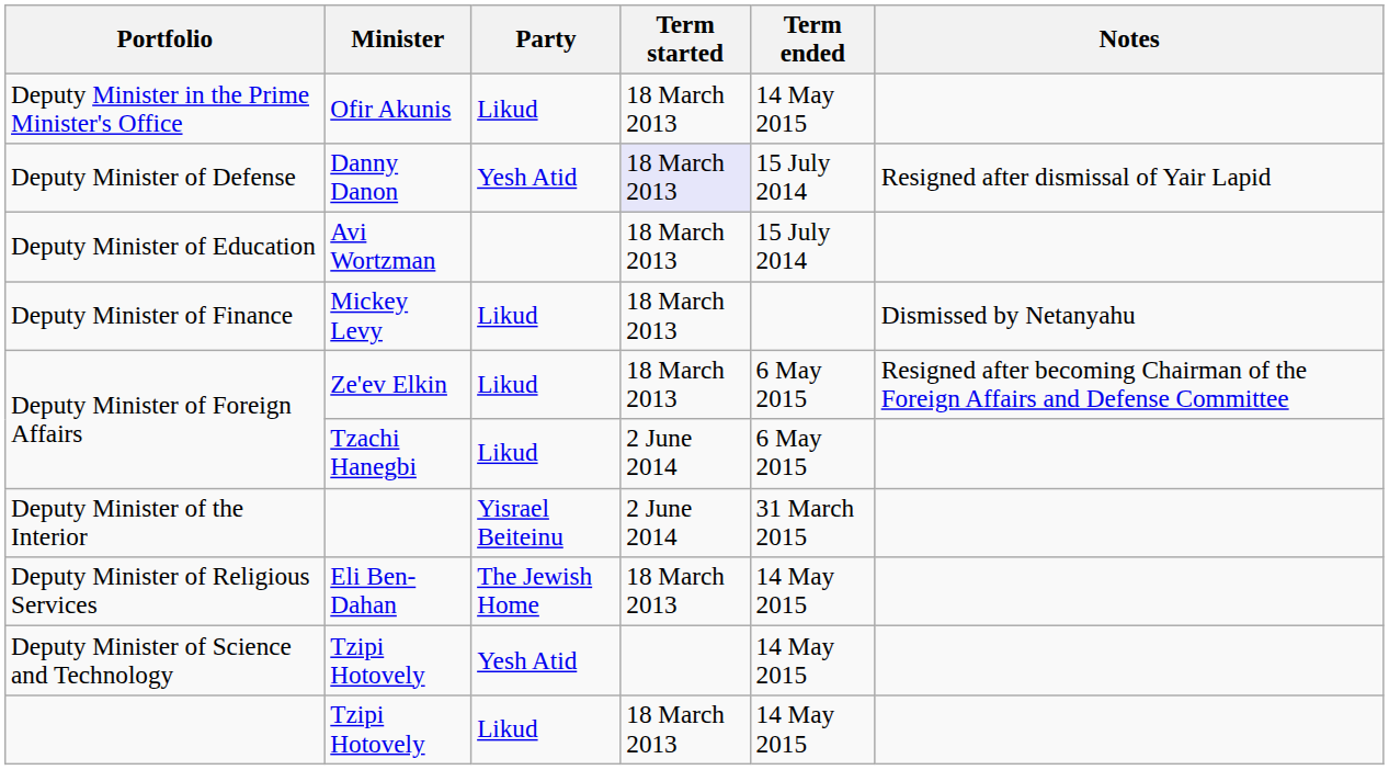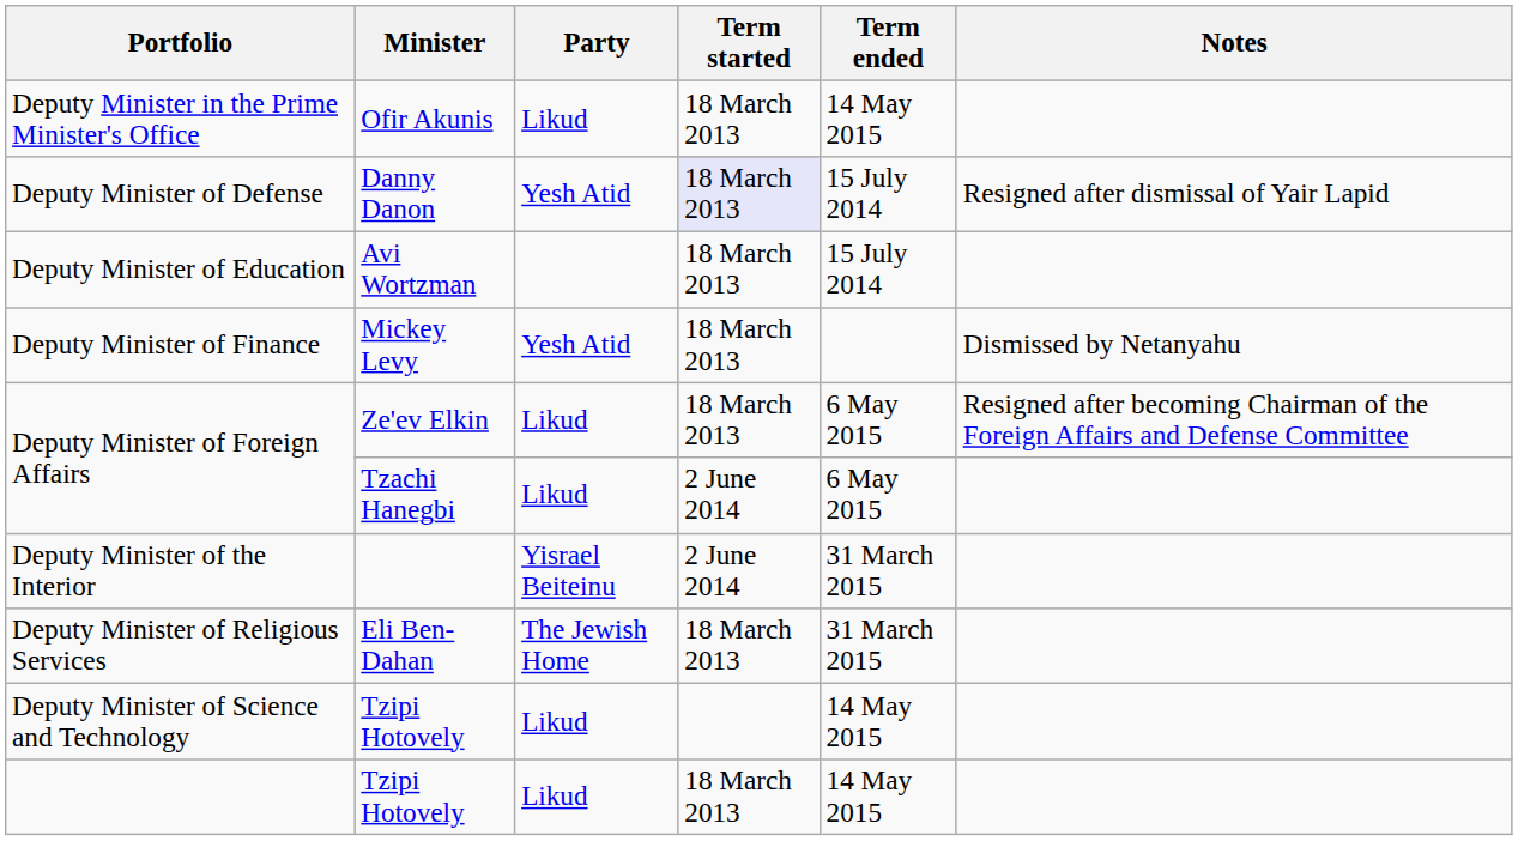 <table class=wikitable>
 <tr>
 <th>Portfolio</th>
 <th>Minister</th>
 <th>Party</th>
 <th>Term started</th>
 <th>Term ended</th>
 <th>Notes</th>
 </tr>
 <tr>
 <td>Deputy <a href='#'>Minister in the Prime Minister's Office</a></td>
 <td><a href='#'>Ofir Akunis</a></td>
 <td><a href='#'>Likud</a></td>
 <td>18 March 2013</td>
 <td>14 May 2015</td>
 <td></td>
 </tr>
 <tr>
 <td>Deputy Minister of Defense</td>
 <td><a href='#'>Danny Danon</a></td>
 <td><a href='#'>Yesh Atid</a></td>
 <td style="background: lavender;">18 March 2013</td>
 <td>15 July 2014</td>
 <td>Resigned after dismissal of Yair Lapid</td>
 </tr>
 <tr>
 <td>Deputy Minister of Education</td>
 <td><a href='#'>Avi Wortzman</a></td>
 <td></td>
 <td>18 March 2013</td>
 <td>15 July 2014</td>
 <td></td>
 </tr>
 <tr>
 <td>Deputy Minister of Finance</td>
 <td><a href='#'>Mickey Levy</a></td>
-<td><a href='#'>Likud</a></td>
+<td><a href='#'>Yesh Atid</a></td>
 <td>18 March 2013</td>
 <td></td>
 <td>Dismissed by Netanyahu</td>
 </tr>
 <tr>
 <td rowspan=2>Deputy Minister of Foreign Affairs</td>
 <td><a href='#'>Ze'ev Elkin</a></td>
 <td><a href='#'>Likud</a></td>
 <td>18 March 2013</td>
 <td>6 May 2015</td>
 <td>Resigned after becoming Chairman of the <a href='#'>Foreign Affairs and Defense Committee</a></td>
 </tr>
 <tr>
 <td><a href='#'>Tzachi Hanegbi</a></td>
 <td><a href='#'>Likud</a></td>
 <td>2 June 2014</td>
 <td>6 May 2015</td>
 <td></td>
 </tr>
 <tr>
 <td>Deputy Minister of the Interior</td>
 <td></td>
 <td><a href='#'>Yisrael Beiteinu</a></td>
 <td>2 June 2014</td>
 <td>31 March 2015</td>
 <td></td>
 </tr>
 <tr>
 <td>Deputy Minister of Religious Services</td>
 <td><a href='#'>Eli Ben-Dahan</a></td>
 <td><a href='#'>The Jewish Home</a></td>
 <td>18 March 2013</td>
-<td>14 May 2015</td>
+<td>31 March 2015</td>
 <td></td>
 </tr>
 <tr>
 <td>Deputy Minister of Science and Technology</td>
 <td><a href='#'>Tzipi Hotovely</a></td>
-<td><a href='#'>Yesh Atid</a></td>
+<td><a href='#'>Likud</a></td>
 <td></td>
 <td>14 May 2015</td>
 <td></td>
 </tr>
 <tr>
 <td></td>
 <td><a href='#'>Tzipi Hotovely</a></td>
 <td><a href='#'>Likud</a></td>
 <td>18 March 2013</td>
 <td>14 May 2015</td>
 <td></td>
 </tr>
 </table>
